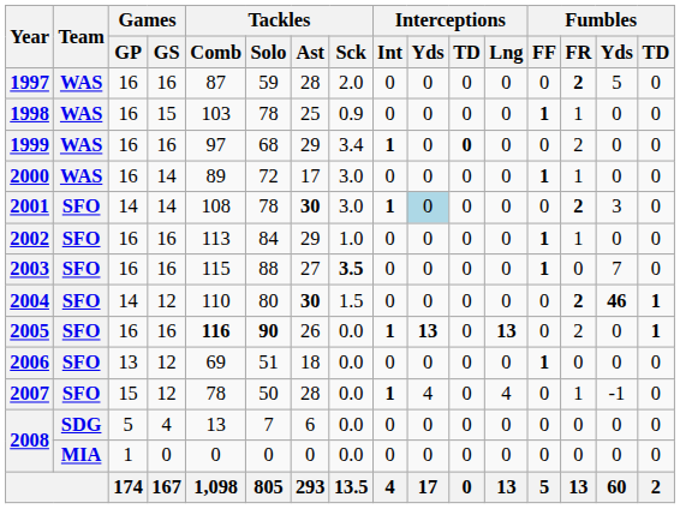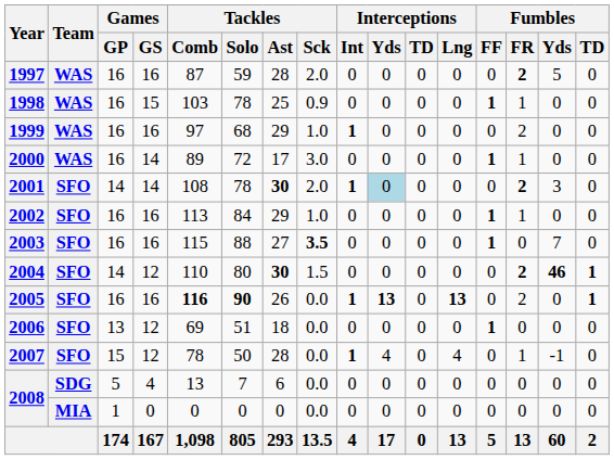 <table class="wikitable" style="text-align:center">
 <tr>
 <th rowspan="2">Year</th>
 <th rowspan="2">Team</th>
 <th colspan="2">Games</th>
 <th colspan="4">Tackles</th>
 <th colspan="4">Interceptions</th>
 <th colspan="4">Fumbles</th>
 </tr>
 <tr>
 <th>GP</th>
 <th>GS</th>
 <th>Comb</th>
 <th>Solo</th>
 <th>Ast</th>
 <th>Sck</th>
 <th>Int</th>
 <th>Yds</th>
 <th>TD</th>
 <th>Lng</th>
 <th>FF</th>
 <th>FR</th>
 <th>Yds</th>
 <th>TD</th>
 </tr>
 <tr>
 <th><a href='#'>1997</a></th>
 <th><a href='#'>WAS</a></th>
 <td>16</td>
 <td>16</td>
 <td>87</td>
 <td>59</td>
 <td>28</td>
 <td>2.0</td>
 <td>0</td>
 <td>0</td>
 <td>0</td>
 <td>0</td>
 <td>0</td>
 <td><strong>2</strong></td>
 <td>5</td>
 <td>0</td>
 </tr>
 <tr>
 <th><a href='#'>1998</a></th>
 <th><a href='#'>WAS</a></th>
 <td>16</td>
 <td>15</td>
 <td>103</td>
 <td>78</td>
 <td>25</td>
 <td>0.9</td>
 <td>0</td>
 <td>0</td>
 <td>0</td>
 <td>0</td>
 <td><strong>1</strong></td>
 <td>1</td>
 <td>0</td>
 <td>0</td>
 </tr>
 <tr>
 <th><a href='#'>1999</a></th>
 <th><a href='#'>WAS</a></th>
 <td>16</td>
 <td>16</td>
 <td>97</td>
 <td>68</td>
 <td>29</td>
-<td>3.4</td>
+<td>1.0</td>
 <td><strong>1</strong></td>
 <td>0</td>
-<td><strong>0</strong></td>
+<td>0</td>
 <td>0</td>
 <td>0</td>
 <td>2</td>
 <td>0</td>
 <td>0</td>
 </tr>
 <tr>
 <th><a href='#'>2000</a></th>
 <th><a href='#'>WAS</a></th>
 <td>16</td>
 <td>14</td>
 <td>89</td>
 <td>72</td>
 <td>17</td>
 <td>3.0</td>
 <td>0</td>
 <td>0</td>
 <td>0</td>
 <td>0</td>
 <td><strong>1</strong></td>
 <td>1</td>
 <td>0</td>
 <td>0</td>
 </tr>
 <tr>
 <th><a href='#'>2001</a></th>
 <th><a href='#'>SFO</a></th>
 <td>14</td>
 <td>14</td>
 <td>108</td>
 <td>78</td>
 <td><strong>30</strong></td>
-<td>3.0</td>
+<td>2.0</td>
 <td><strong>1</strong></td>
 <td style="background: lightblue;">0</td>
 <td>0</td>
 <td>0</td>
 <td>0</td>
 <td><strong>2</strong></td>
 <td>3</td>
 <td>0</td>
 </tr>
 <tr>
 <th><a href='#'>2002</a></th>
 <th><a href='#'>SFO</a></th>
 <td>16</td>
 <td>16</td>
 <td>113</td>
 <td>84</td>
 <td>29</td>
 <td>1.0</td>
 <td>0</td>
 <td>0</td>
 <td>0</td>
 <td>0</td>
 <td><strong>1</strong></td>
 <td>1</td>
 <td>0</td>
 <td>0</td>
 </tr>
 <tr>
 <th><a href='#'>2003</a></th>
 <th><a href='#'>SFO</a></th>
 <td>16</td>
 <td>16</td>
 <td>115</td>
 <td>88</td>
 <td>27</td>
 <td><strong>3.5</strong></td>
 <td>0</td>
 <td>0</td>
 <td>0</td>
 <td>0</td>
 <td><strong>1</strong></td>
 <td>0</td>
 <td>7</td>
 <td>0</td>
 </tr>
 <tr>
 <th><a href='#'>2004</a></th>
 <th><a href='#'>SFO</a></th>
 <td>14</td>
 <td>12</td>
 <td>110</td>
 <td>80</td>
 <td><strong>30</strong></td>
 <td>1.5</td>
 <td>0</td>
 <td>0</td>
 <td>0</td>
 <td>0</td>
 <td>0</td>
 <td><strong>2</strong></td>
 <td><strong>46</strong></td>
 <td><strong>1</strong></td>
 </tr>
 <tr>
 <th><a href='#'>2005</a></th>
 <th><a href='#'>SFO</a></th>
 <td>16</td>
 <td>16</td>
 <td><strong>116</strong></td>
 <td><strong>90</strong></td>
 <td>26</td>
 <td>0.0</td>
 <td><strong>1</strong></td>
 <td><strong>13</strong></td>
 <td>0</td>
 <td><strong>13</strong></td>
 <td>0</td>
 <td>2</td>
 <td>0</td>
 <td><strong>1</strong></td>
 </tr>
 <tr>
 <th><a href='#'>2006</a></th>
 <th><a href='#'>SFO</a></th>
 <td>13</td>
 <td>12</td>
 <td>69</td>
 <td>51</td>
 <td>18</td>
 <td>0.0</td>
 <td>0</td>
 <td>0</td>
 <td>0</td>
 <td>0</td>
 <td><strong>1</strong></td>
 <td>0</td>
 <td>0</td>
 <td>0</td>
 </tr>
 <tr>
 <th><a href='#'>2007</a></th>
 <th><a href='#'>SFO</a></th>
 <td>15</td>
 <td>12</td>
 <td>78</td>
 <td>50</td>
 <td>28</td>
 <td>0.0</td>
 <td><strong>1</strong></td>
 <td>4</td>
 <td>0</td>
 <td>4</td>
 <td>0</td>
 <td>1</td>
 <td>-1</td>
 <td>0</td>
 </tr>
 <tr>
 <th rowspan="2"><a href='#'>2008</a></th>
 <th><a href='#'>SDG</a></th>
 <td>5</td>
 <td>4</td>
 <td>13</td>
 <td>7</td>
 <td>6</td>
 <td>0.0</td>
 <td>0</td>
 <td>0</td>
 <td>0</td>
 <td>0</td>
 <td>0</td>
 <td>0</td>
 <td>0</td>
 <td>0</td>
 </tr>
 <tr>
 <th><a href='#'>MIA</a></th>
 <td>1</td>
 <td>0</td>
 <td>0</td>
 <td>0</td>
 <td>0</td>
 <td>0.0</td>
 <td>0</td>
 <td>0</td>
 <td>0</td>
 <td>0</td>
 <td>0</td>
 <td>0</td>
 <td>0</td>
 <td>0</td>
 </tr>
 <tr>
 <th colspan="2"></th>
 <th>174</th>
 <th>167</th>
 <th>1,098</th>
 <th>805</th>
 <th>293</th>
 <th>13.5</th>
 <th>4</th>
 <th>17</th>
 <th>0</th>
 <th>13</th>
 <th>5</th>
 <th>13</th>
 <th>60</th>
 <th>2</th>
 </tr>
 </table>
